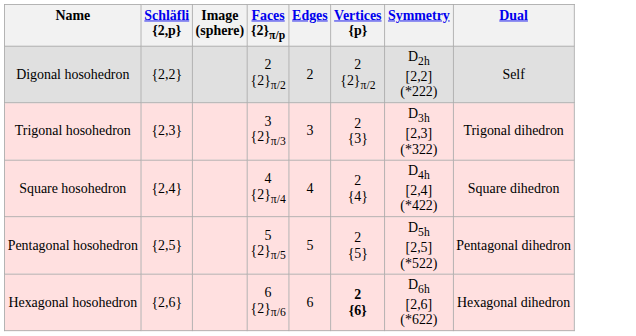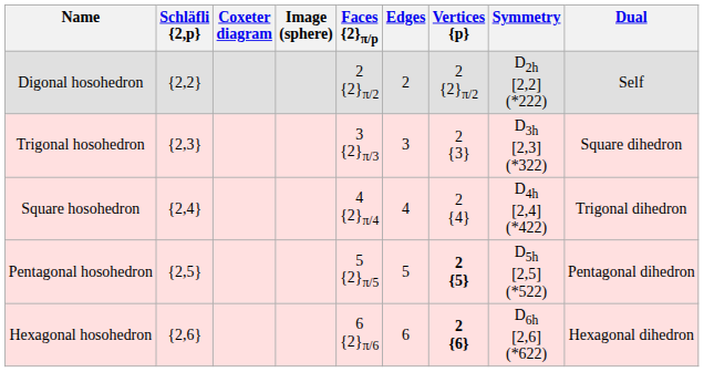 <table class="wikitable" style="text-align:center;">
 <tr valign="top">
 <th>Name</th>
 <th><a href='#'>Schläfli</a><br>{2,p}</th>
+<th><a href='#'>Coxeter<br>diagram</a></th>
 <th>Image<br>(sphere)</th>
 <th><a href='#'>Faces</a><br>{2}<sub>π/p</sub></th>
 <th><a href='#'>Edges</a></th>
 <th><a href='#'>Vertices</a><br>{p}</th>
 <th><a href='#'>Symmetry</a></th>
 <th><a href='#'>Dual</a></th>
 </tr>
 <tr bgcolor="#e0e0e0">
 <td>Digonal hosohedron</td>
 <td>{2,2}</td>
 <td></td>
+<td></td>
 <td>2<br>{2}<sub>π/2</sub></td>
 <td>2</td>
 <td>2<br>{2}<sub>π/2</sub></td>
 <td>D<sub>2h</sub><br>[2,2]<br>(*222)</td>
 <td>Self</td>
 </tr>
 <tr bgcolor="#ffe0e0">
 <td>Trigonal hosohedron</td>
 <td>{2,3}</td>
 <td></td>
+<td></td>
 <td>3<br>{2}<sub>π/3</sub></td>
 <td>3</td>
 <td>2<br>{3}</td>
 <td>D<sub>3h</sub><br>[2,3]<br>(*322)</td>
-<td>Trigonal dihedron</td>
+<td>Square dihedron</td>
 </tr>
 <tr bgcolor="#ffe0e0">
 <td>Square hosohedron</td>
 <td>{2,4}</td>
 <td></td>
+<td></td>
 <td>4<br>{2}<sub>π/4</sub></td>
 <td>4</td>
 <td>2<br>{4}</td>
 <td>D<sub>4h</sub><br>[2,4]<br>(*422)</td>
-<td>Square dihedron</td>
+<td>Trigonal dihedron</td>
 </tr>
 <tr bgcolor="#ffe0e0">
 <td>Pentagonal hosohedron</td>
 <td>{2,5}</td>
 <td></td>
+<td></td>
 <td>5<br>{2}<sub>π/5</sub></td>
 <td>5</td>
-<td>2<br>{5}</td>
+<td><strong>2<br>{5}</strong></td>
 <td>D<sub>5h</sub><br>[2,5]<br>(*522)</td>
 <td>Pentagonal dihedron</td>
 </tr>
 <tr bgcolor="#ffe0e0">
 <td>Hexagonal hosohedron</td>
 <td>{2,6}</td>
+<td></td>
 <td></td>
 <td>6<br>{2}<sub>π/6</sub></td>
 <td>6</td>
 <td><strong>2<br>{6}</strong></td>
 <td>D<sub>6h</sub><br>[2,6]<br>(*622)</td>
 <td>Hexagonal dihedron</td>
 </tr>
 </table>
